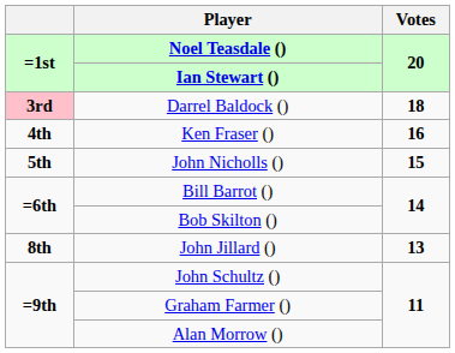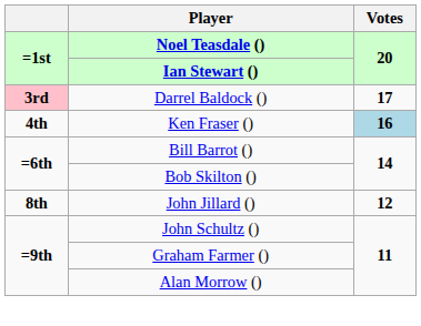 <table class="wikitable" style="text-align: center; font-size: 90%;">
 <tr>
 <th width="50"></th>
 <th width="250">Player</th>
 <th width="50">Votes</th>
 </tr>
 <tr style="background: #CCFFCC; font-weight: bold;">
 <td rowspan=2><strong>=1st</strong></td>
 <td><a href='#'>Noel Teasdale</a> ()</td>
 <td rowspan=2><strong>20</strong></td>
 </tr>
 <tr style="background: #CCFFCC; font-weight: bold;">
 <td><a href='#'>Ian Stewart</a> ()</td>
 </tr>
 <tr>
 <td style="background: pink;"><strong>3rd</strong></td>
 <td><a href='#'>Darrel Baldock</a> ()</td>
-<td><strong>18</strong></td>
+<td><strong>17</strong></td>
 </tr>
 <tr>
 <td><strong>4th</strong></td>
 <td><a href='#'>Ken Fraser</a> ()</td>
-<td><strong>16</strong></td>
-</tr>
-<tr>
-<td><strong>5th</strong></td>
-<td><a href='#'>John Nicholls</a> ()</td>
-<td><strong>15</strong></td>
+<td style="background: lightblue;"><strong>16</strong></td>
 </tr>
 <tr>
 <td rowspan=2><strong>=6th</strong></td>
 <td><a href='#'>Bill Barrot</a> ()</td>
 <td rowspan=2><strong>14</strong></td>
 </tr>
 <tr>
 <td><a href='#'>Bob Skilton</a> ()</td>
 </tr>
 <tr>
 <td><strong>8th</strong></td>
 <td><a href='#'>John Jillard</a> ()</td>
-<td><strong>13</strong></td>
+<td><strong>12</strong></td>
 </tr>
 <tr>
 <td rowspan=3><strong>=9th</strong></td>
 <td><a href='#'>John Schultz</a> ()</td>
 <td rowspan=3><strong>11</strong></td>
 </tr>
 <tr>
 <td><a href='#'>Graham Farmer</a> ()</td>
 </tr>
 <tr>
 <td><a href='#'>Alan Morrow</a> ()</td>
 </tr>
 </table>
